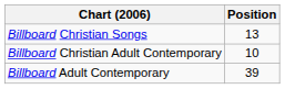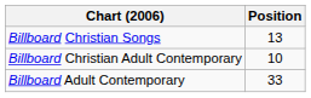 <table class="wikitable">
 <tr>
 <th>Chart (2006)</th>
 <th>Position</th>
 </tr>
 <tr>
 <td><em><a href='#'>Billboard</a></em> <a href='#'>Christian Songs</a></td>
 <td align="center">13</td>
 </tr>
 <tr>
 <td><em><a href='#'>Billboard</a></em> Christian Adult Contemporary</td>
 <td align="center">10</td>
 </tr>
 <tr>
 <td><em><a href='#'>Billboard</a></em> Adult Contemporary</td>
-<td align="center">39</td>
+<td align="center">33</td>
 </tr>
 </table>
